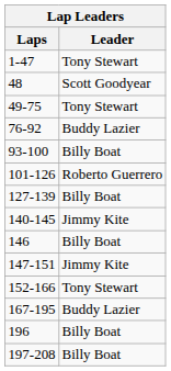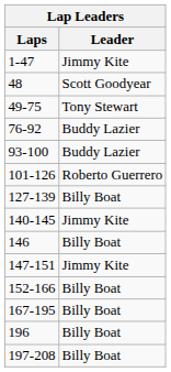 <table class="wikitable">
 <tr>
 <th colspan=2>Lap Leaders</th>
 </tr>
 <tr>
 <th>Laps</th>
 <th>Leader</th>
 </tr>
 <tr>
 <td>1-47</td>
-<td>Tony Stewart</td>
+<td>Jimmy Kite</td>
 </tr>
 <tr>
 <td>48</td>
 <td>Scott Goodyear</td>
 </tr>
 <tr>
 <td>49-75</td>
 <td>Tony Stewart</td>
 </tr>
 <tr>
 <td>76-92</td>
 <td>Buddy Lazier</td>
 </tr>
 <tr>
 <td>93-100</td>
-<td>Billy Boat</td>
+<td>Buddy Lazier</td>
 </tr>
 <tr>
 <td>101-126</td>
 <td>Roberto Guerrero</td>
 </tr>
 <tr>
 <td>127-139</td>
 <td>Billy Boat</td>
 </tr>
 <tr>
 <td>140-145</td>
 <td>Jimmy Kite</td>
 </tr>
 <tr>
 <td>146</td>
 <td>Billy Boat</td>
 </tr>
 <tr>
 <td>147-151</td>
 <td>Jimmy Kite</td>
 </tr>
 <tr>
 <td>152-166</td>
-<td>Tony Stewart</td>
+<td>Billy Boat</td>
 </tr>
 <tr>
 <td>167-195</td>
-<td>Buddy Lazier</td>
+<td>Billy Boat</td>
 </tr>
 <tr>
 <td>196</td>
 <td>Billy Boat</td>
 </tr>
 <tr>
 <td>197-208</td>
 <td>Billy Boat</td>
 </tr>
 </table>
